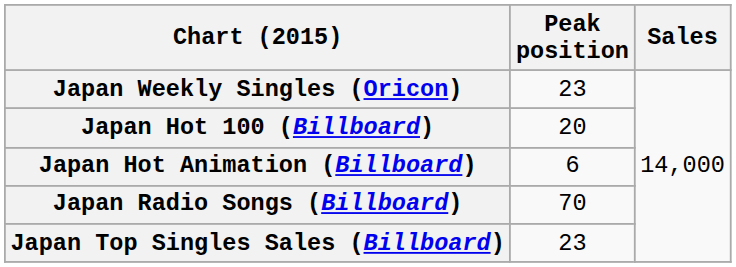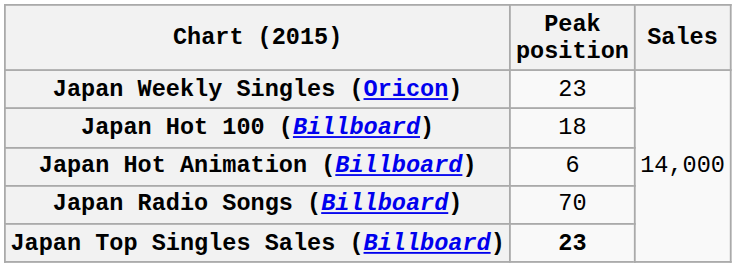 <table class="wikitable sortable plainrowheaders" style="text-align:center;">
 <tr>
 <th scope="col">Chart (2015)</th>
 <th scope="col">Peak<br>position</th>
 <th scope="col">Sales</th>
 </tr>
 <tr>
 <th scope="row">Japan Weekly Singles (<a href='#'>Oricon</a>)</th>
 <td style="text-align:center;">23</td>
 <td rowspan="7" style="text-align:left;">14,000</td>
 </tr>
 <tr>
 <th scope="row">Japan Hot 100 (<em><a href='#'>Billboard</a></em>)</th>
-<td style="text-align:center;">20</td>
+<td style="text-align:center;">18</td>
 </tr>
 <tr>
 <th scope="row">Japan Hot Animation (<em><a href='#'>Billboard</a></em>)</th>
 <td style="text-align:center;">6</td>
 </tr>
 <tr>
 <th scope="row">Japan Radio Songs (<em><a href='#'>Billboard</a></em>)</th>
 <td style="text-align:center;">70</td>
 </tr>
 <tr>
 <th scope="row">Japan Top Singles Sales (<em><a href='#'>Billboard</a></em>)</th>
-<td style="text-align:center;">23</td>
+<td style="text-align:center;"><strong>23</strong></td>
 </tr>
 </table>
